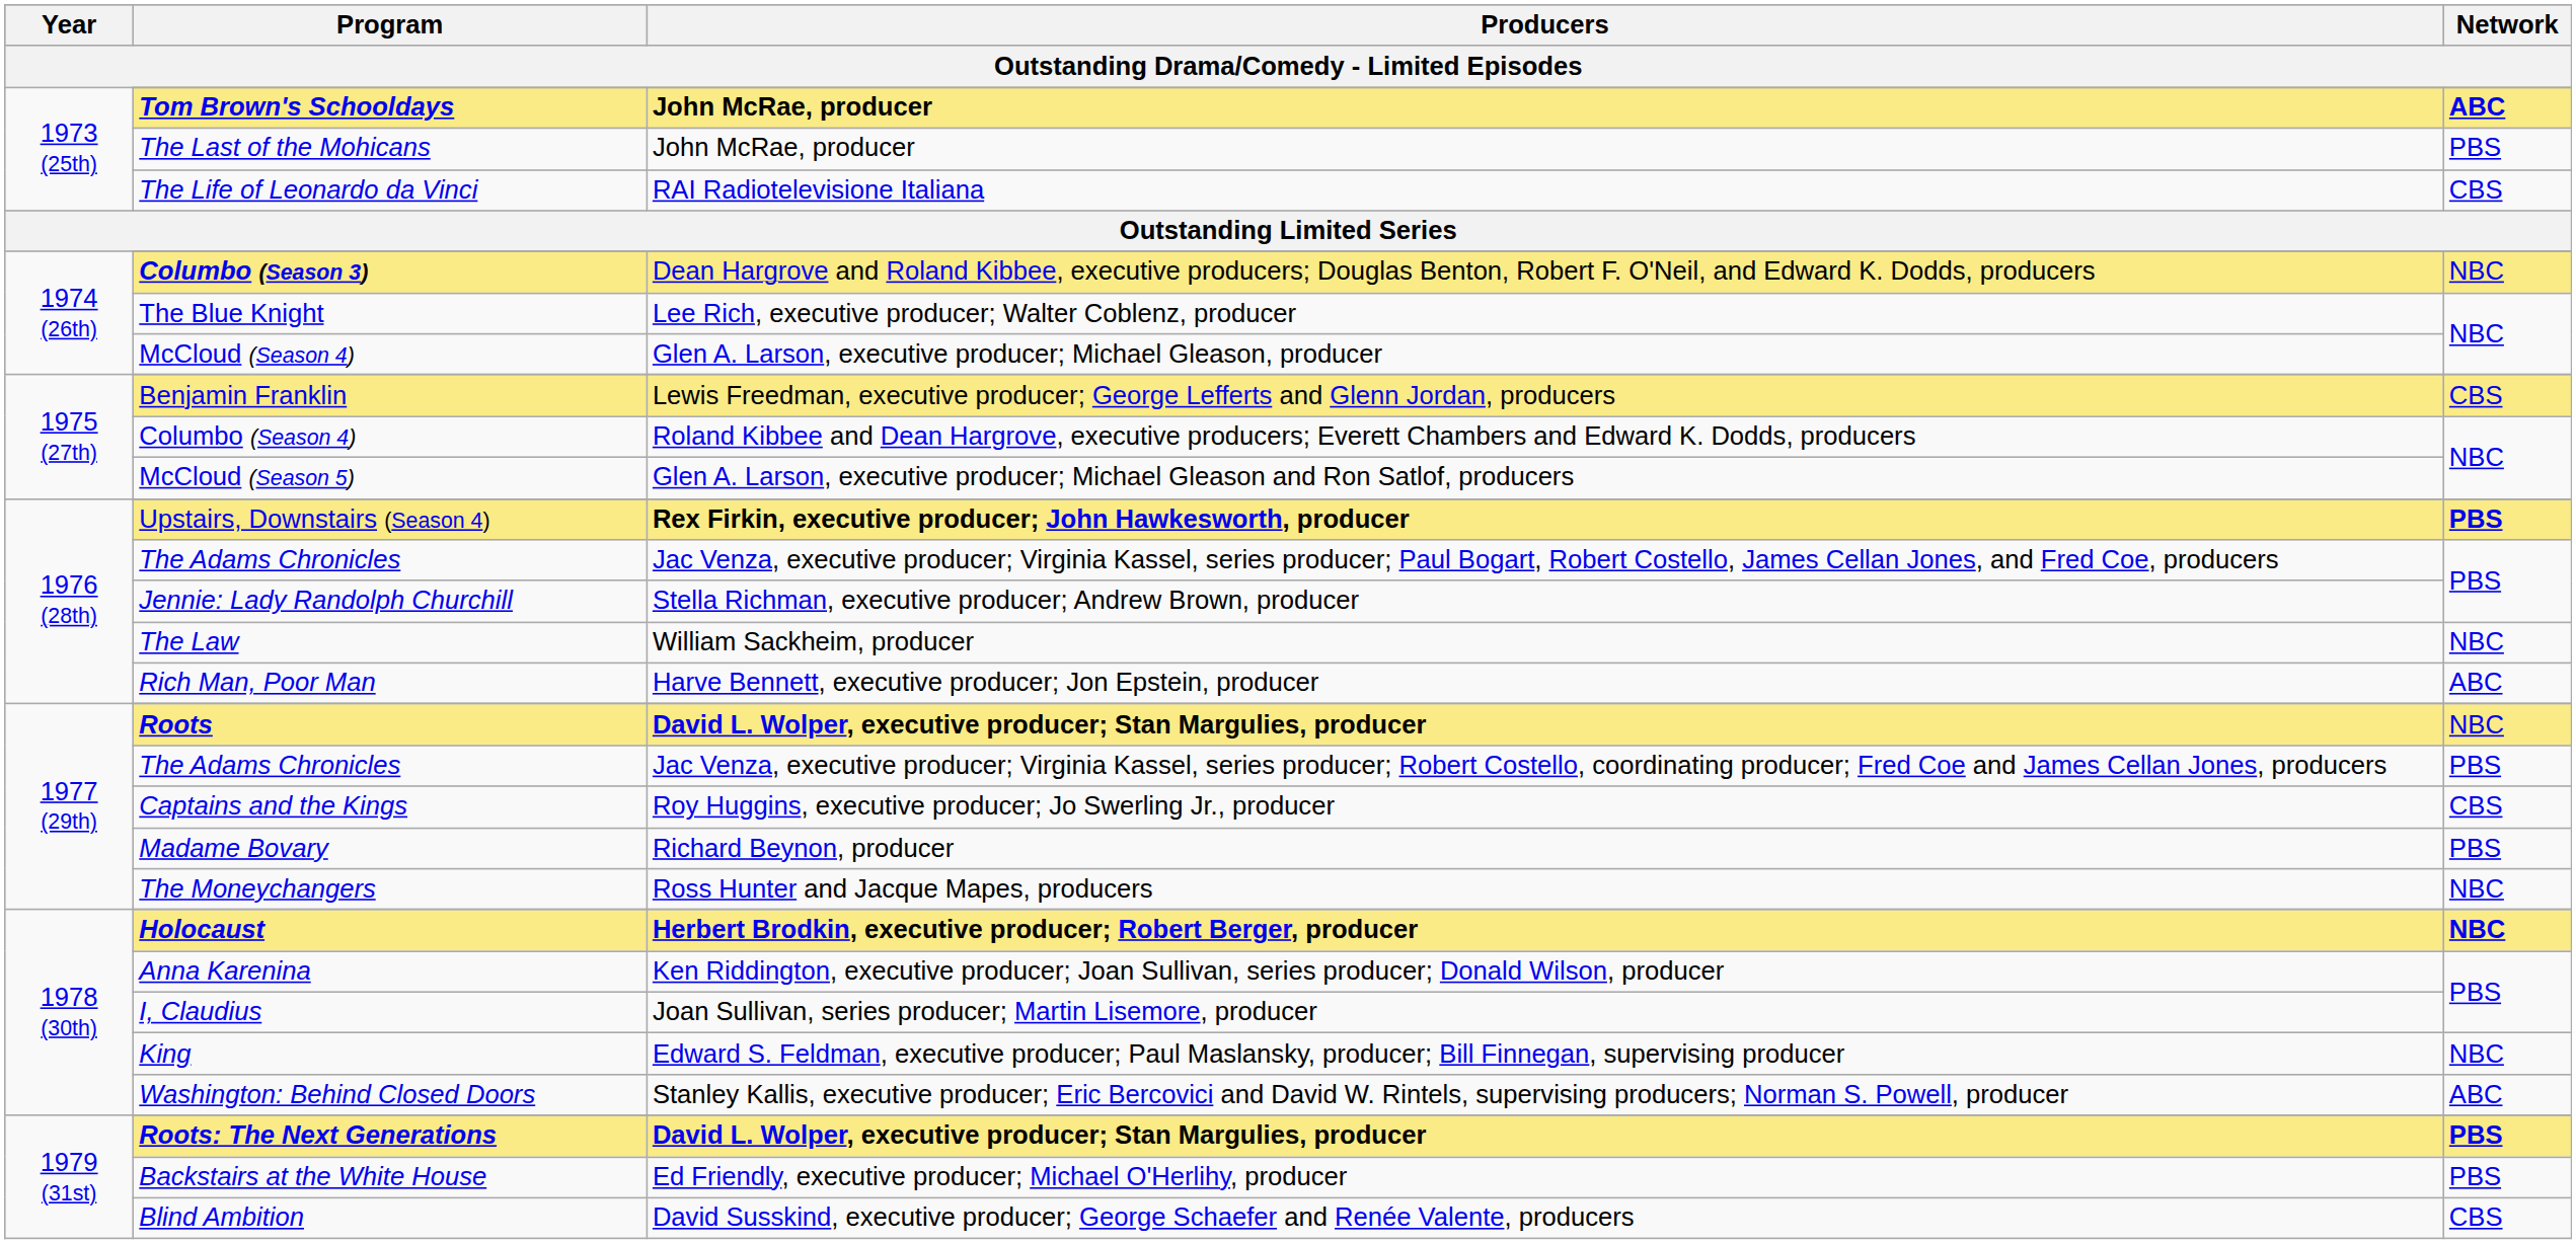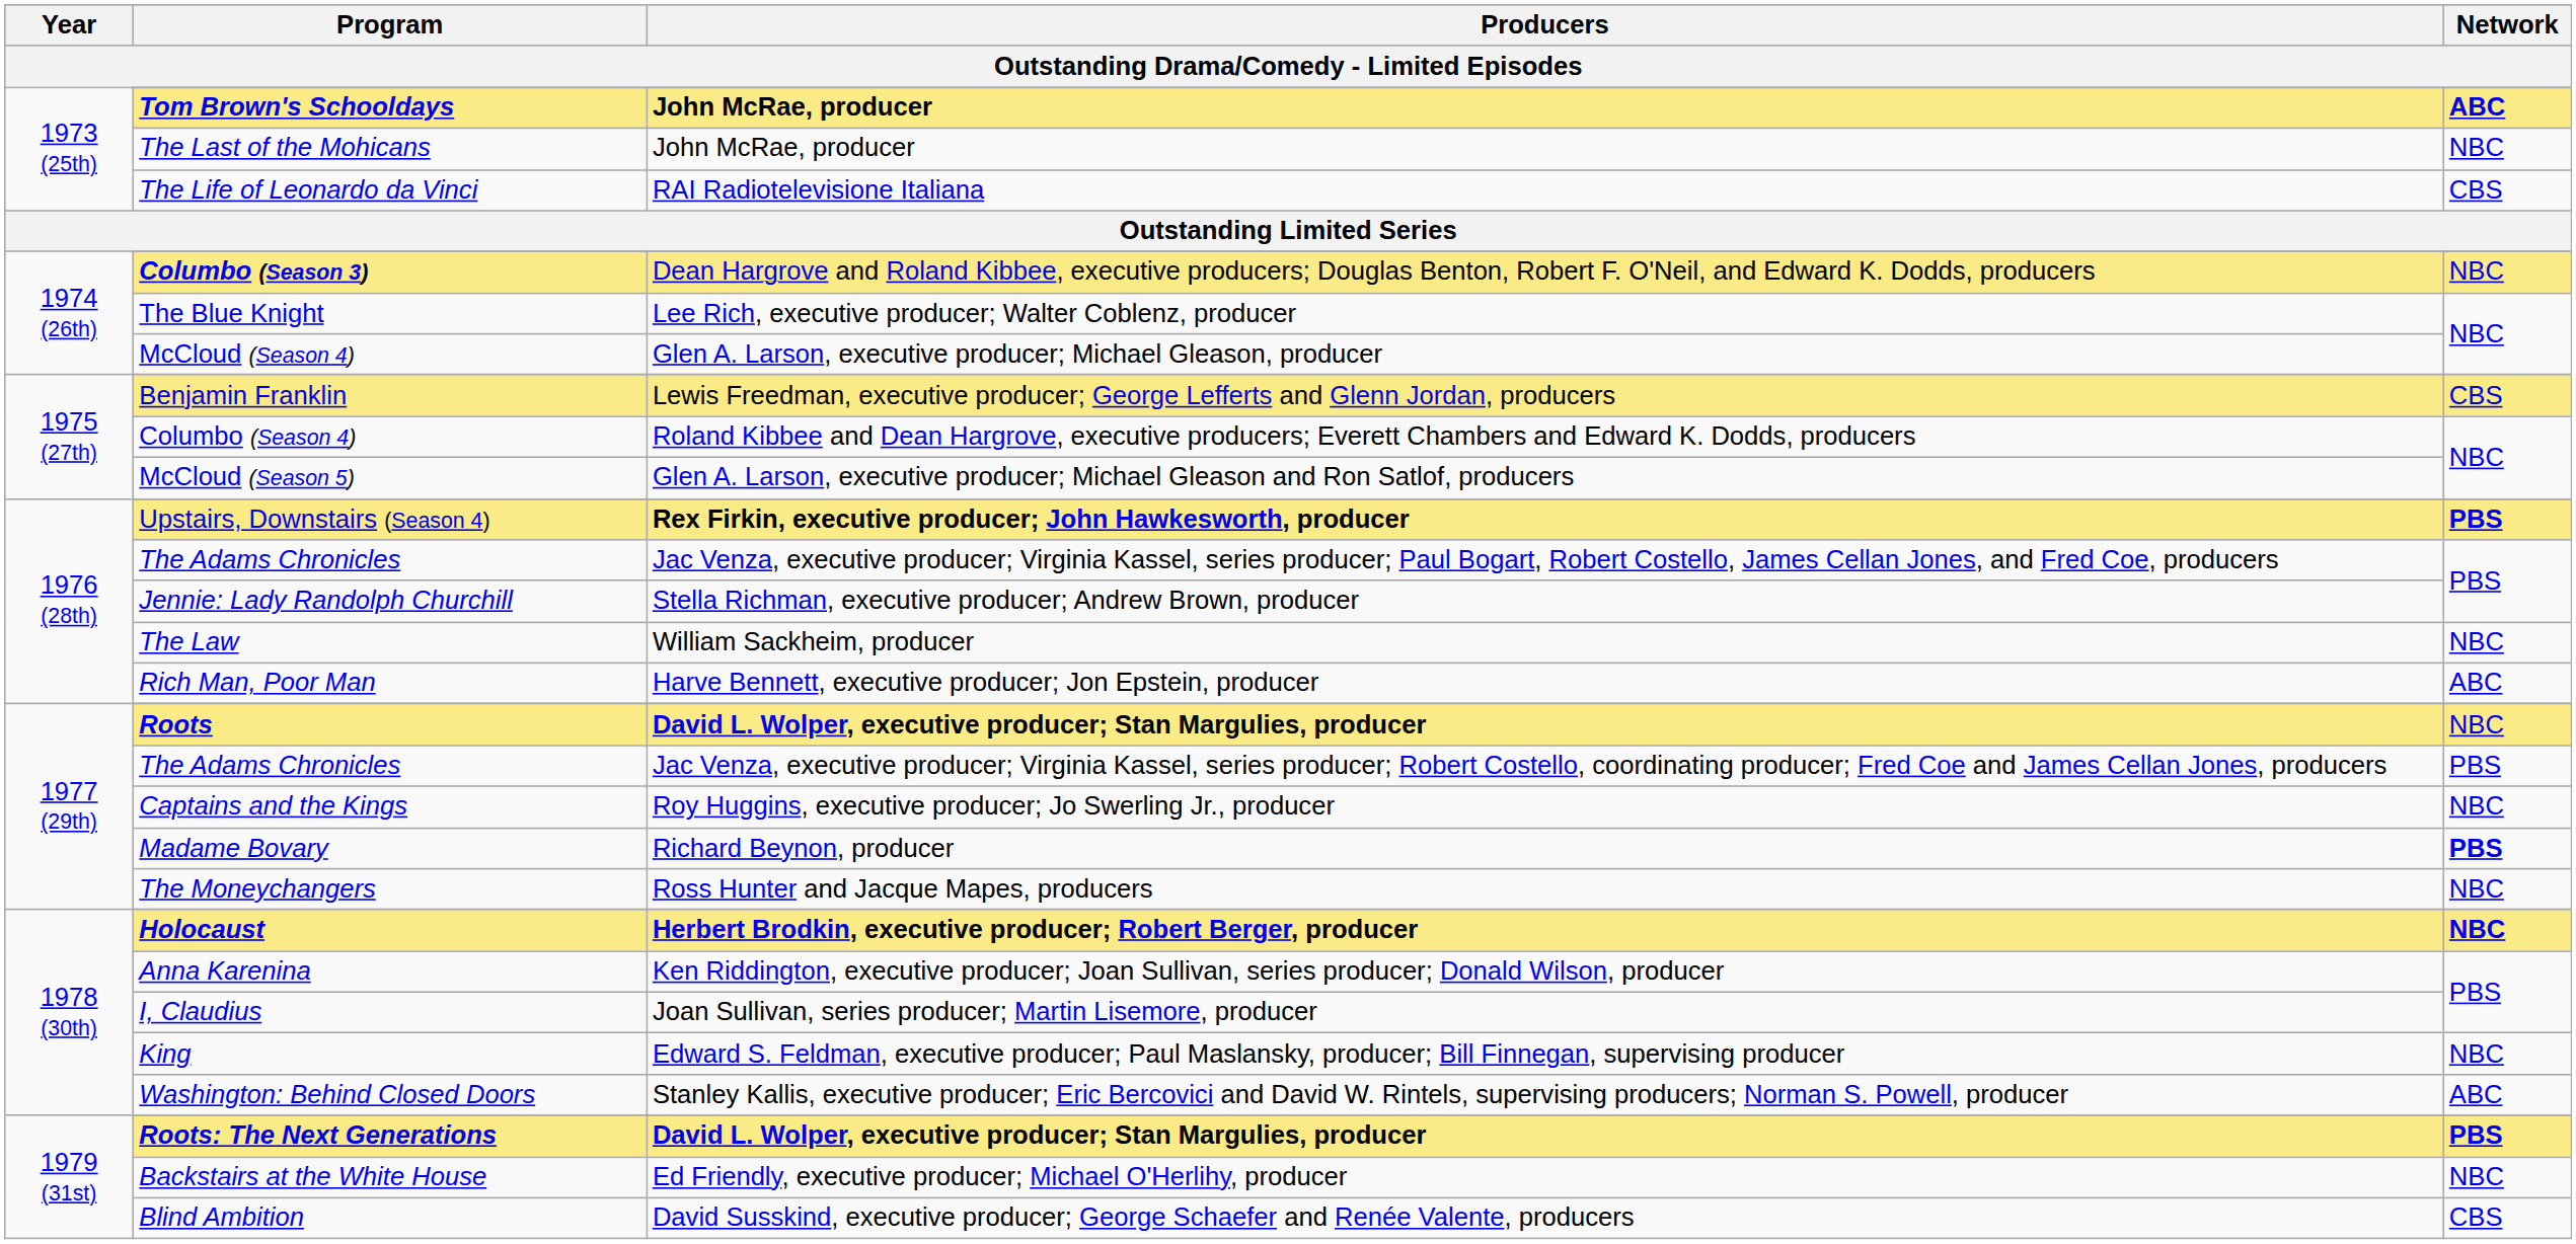 <table class="wikitable" style="width:100%">
 <tr bgcolor="#bebebe">
 <th width="5%">Year</th>
 <th width="20%">Program</th>
 <th width="70%">Producers</th>
 <th width="5%">Network</th>
 </tr>
 <tr>
 <th colspan="4">Outstanding Drama/Comedy - Limited Episodes</th>
 </tr>
 <tr>
 <td rowspan="4" style="text-align:center"><a href='#'>1973</a><br><small><a href='#'>(25th)</a></small><br></td>
 </tr>
 <tr style="background:#FAEB86">
 <td><strong><em><a href='#'>Tom Brown's Schooldays</a></em></strong></td>
 <td><strong>John McRae, producer</strong></td>
 <td><strong><a href='#'>ABC</a></strong></td>
 </tr>
 <tr>
 <td><em><a href='#'>The Last of the Mohicans</a></em></td>
 <td>John McRae, producer</td>
-<td><a href='#'>PBS</a></td>
+<td><a href='#'>NBC</a></td>
 </tr>
 <tr>
 <td><em><a href='#'>The Life of Leonardo da Vinci</a></em></td>
 <td><a href='#'>RAI Radiotelevisione Italiana</a></td>
 <td><a href='#'>CBS</a></td>
 </tr>
 <tr>
 <th colspan="4">Outstanding Limited Series</th>
 </tr>
 <tr>
 <td rowspan="4" style="text-align:center"><a href='#'>1974</a><br><small><a href='#'>(26th)</a></small><br></td>
 </tr>
 <tr style="background:#FAEB86">
 <td><strong><em><a href='#'>Columbo</a><em> <small>(<a href='#'>Season 3</a>)</small><strong></td>
 <td></strong><a href='#'>Dean Hargrove</a> and <a href='#'>Roland Kibbee</a>, executive producers; Douglas Benton, Robert F. O'Neil, and Edward K. Dodds, producers<strong></td>
 <td></strong><a href='#'>NBC</a><strong></td>
 </tr>
 <tr>
 <td></em><a href='#'>The Blue Knight</a><em></td>
 <td><a href='#'>Lee Rich</a>, executive producer; Walter Coblenz, producer</td>
 <td rowspan=2><a href='#'>NBC</a></td>
 </tr>
 <tr>
 <td></em><a href='#'>McCloud</a><em> <small>(<a href='#'>Season 4</a>)</small></td>
 <td><a href='#'>Glen A. Larson</a>, executive producer; Michael Gleason, producer</td>
 </tr>
 <tr>
 <td rowspan="4" style="text-align:center"><a href='#'>1975</a><br><small><a href='#'>(27th)</a></small><br></td>
 </tr>
 <tr style="background:#FAEB86">
 <td></em></strong><a href='#'>Benjamin Franklin</a><strong><em></td>
 <td></strong>Lewis Freedman, executive producer; <a href='#'>George Lefferts</a> and <a href='#'>Glenn Jordan</a>, producers<strong></td>
 <td></strong><a href='#'>CBS</a><strong></td>
 </tr>
 <tr>
 <td></em><a href='#'>Columbo</a><em> <small>(<a href='#'>Season 4</a>)</small></td>
 <td><a href='#'>Roland Kibbee</a> and <a href='#'>Dean Hargrove</a>, executive producers; Everett Chambers and Edward K. Dodds, producers</td>
 <td rowspan=2><a href='#'>NBC</a></td>
 </tr>
 <tr>
 <td></em><a href='#'>McCloud</a><em> <small>(<a href='#'>Season 5</a>)</small></td>
 <td><a href='#'>Glen A. Larson</a>, executive producer; Michael Gleason and Ron Satlof, producers</td>
 </tr>
 <tr>
 <td rowspan="6" style="text-align:center"><a href='#'>1976</a><br><small><a href='#'>(28th)</a></small><br></td>
 </tr>
 <tr style="background:#FAEB86">
 <td></em></strong><a href='#'>Upstairs, Downstairs</a></em> <small>(<a href='#'>Season 4</a>)</small></strong></td>
 <td><strong>Rex Firkin, executive producer; <a href='#'>John Hawkesworth</a>, producer</strong></td>
 <td><strong><a href='#'>PBS</a></strong></td>
 </tr>
 <tr>
 <td><em><a href='#'>The Adams Chronicles</a></em></td>
 <td><a href='#'>Jac Venza</a>, executive producer; Virginia Kassel, series producer; <a href='#'>Paul Bogart</a>, <a href='#'>Robert Costello</a>, <a href='#'>James Cellan Jones</a>, and <a href='#'>Fred Coe</a>, producers</td>
 <td rowspan=2><a href='#'>PBS</a></td>
 </tr>
 <tr>
 <td><em><a href='#'>Jennie: Lady Randolph Churchill</a></em></td>
 <td><a href='#'>Stella Richman</a>, executive producer; Andrew Brown, producer</td>
 </tr>
 <tr>
 <td><em><a href='#'>The Law</a></em></td>
 <td>William Sackheim, producer</td>
 <td><a href='#'>NBC</a></td>
 </tr>
 <tr>
 <td><em><a href='#'>Rich Man, Poor Man</a></em></td>
 <td><a href='#'>Harve Bennett</a>, executive producer; Jon Epstein, producer</td>
 <td><a href='#'>ABC</a></td>
 </tr>
 <tr>
 <td rowspan="6" style="text-align:center"><a href='#'>1977</a><br><small><a href='#'>(29th)</a></small><br></td>
 </tr>
 <tr style="background:#FAEB86">
 <td><strong><em><a href='#'>Roots</a></em></strong></td>
 <td><strong><a href='#'>David L. Wolper</a>, executive producer; Stan Margulies, producer</strong></td>
 <td></strong><a href='#'>NBC</a><strong></td>
 </tr>
 <tr>
 <td><em><a href='#'>The Adams Chronicles</a></em></td>
 <td><a href='#'>Jac Venza</a>, executive producer; Virginia Kassel, series producer; <a href='#'>Robert Costello</a>, coordinating producer; <a href='#'>Fred Coe</a> and <a href='#'>James Cellan Jones</a>, producers</td>
 <td><a href='#'>PBS</a></td>
 </tr>
 <tr>
 <td><em><a href='#'>Captains and the Kings</a></em></td>
 <td><a href='#'>Roy Huggins</a>, executive producer; Jo Swerling Jr., producer</td>
-<td><a href='#'>CBS</a></td>
+<td><a href='#'>NBC</a></td>
 </tr>
 <tr>
 <td><em><a href='#'>Madame Bovary</a></em></td>
 <td><a href='#'>Richard Beynon</a>, producer</td>
-<td><a href='#'>PBS</a></td>
+<td><strong><a href='#'>PBS</a></strong></td>
 </tr>
 <tr>
 <td><em><a href='#'>The Moneychangers</a></em></td>
 <td><a href='#'>Ross Hunter</a> and Jacque Mapes, producers</td>
 <td><a href='#'>NBC</a></td>
 </tr>
 <tr>
 <td rowspan="6" style="text-align:center"><a href='#'>1978</a><br><small><a href='#'>(30th)</a></small><br></td>
 </tr>
 <tr style="background:#FAEB86">
 <td><strong><em><a href='#'>Holocaust</a></em></strong></td>
 <td><strong><a href='#'>Herbert Brodkin</a>, executive producer; <a href='#'>Robert Berger</a>, producer</strong></td>
 <td><strong><a href='#'>NBC</a></strong></td>
 </tr>
 <tr>
 <td><em><a href='#'>Anna Karenina</a></em></td>
 <td><a href='#'>Ken Riddington</a>, executive producer; Joan Sullivan, series producer; <a href='#'>Donald Wilson</a>, producer</td>
 <td rowspan=2><a href='#'>PBS</a></td>
 </tr>
 <tr>
 <td><em><a href='#'>I, Claudius</a></em></td>
 <td>Joan Sullivan, series producer; <a href='#'>Martin Lisemore</a>, producer</td>
 </tr>
 <tr>
 <td><em><a href='#'>King</a></em></td>
 <td><a href='#'>Edward S. Feldman</a>, executive producer; Paul Maslansky, producer; <a href='#'>Bill Finnegan</a>, supervising producer</td>
 <td><a href='#'>NBC</a></td>
 </tr>
 <tr>
 <td><em><a href='#'>Washington: Behind Closed Doors</a></em></td>
 <td>Stanley Kallis, executive producer; <a href='#'>Eric Bercovici</a> and David W. Rintels, supervising producers; <a href='#'>Norman S. Powell</a>, producer</td>
 <td><a href='#'>ABC</a></td>
 </tr>
 <tr>
 <td rowspan="4" style="text-align:center"><a href='#'>1979</a><br><small><a href='#'>(31st)</a></small><br></td>
 </tr>
 <tr style="background:#FAEB86">
 <td><strong><em><a href='#'>Roots: The Next Generations</a></em></strong></td>
 <td><strong><a href='#'>David L. Wolper</a>, executive producer; Stan Margulies, producer</strong></td>
 <td><strong><a href='#'>PBS</a></strong></td>
 </tr>
 <tr>
 <td><em><a href='#'>Backstairs at the White House</a></em></td>
 <td><a href='#'>Ed Friendly</a>, executive producer; <a href='#'>Michael O'Herlihy</a>, producer</td>
-<td><a href='#'>PBS</a></td>
+<td><a href='#'>NBC</a></td>
 </tr>
 <tr>
 <td><em><a href='#'>Blind Ambition</a></em></td>
 <td><a href='#'>David Susskind</a>, executive producer; <a href='#'>George Schaefer</a> and <a href='#'>Renée Valente</a>, producers</td>
 <td><a href='#'>CBS</a></td>
 </tr>
 </table>
